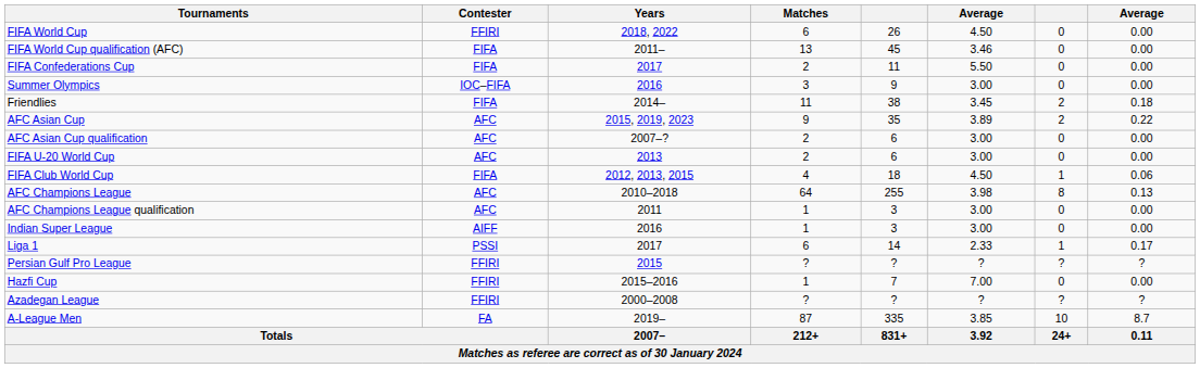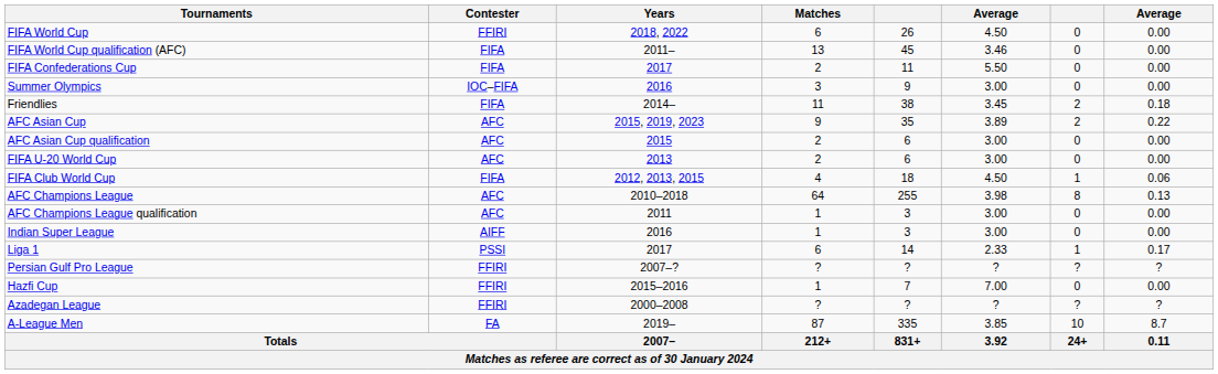 <table class="wikitable sortable sortbottom" style="font-size:100%; text-align: center; width: 85%;">
 <tr>
 <th align=left>Tournaments</th>
 <th>Contester</th>
 <th>Years</th>
 <th>Matches</th>
 <th></th>
 <th> Average</th>
 <th></th>
 <th> Average</th>
 </tr>
 <tr>
 <td align=left><a href='#'>FIFA World Cup</a></td>
 <td> <a href='#'>FFIRI</a></td>
 <td><a href='#'>2018</a>, <a href='#'>2022</a></td>
 <td>6</td>
 <td>26</td>
 <td>4.50</td>
 <td>0</td>
 <td>0.00</td>
 </tr>
 <tr>
 <td align=left><a href='#'>FIFA World Cup qualification</a> (AFC)</td>
 <td><a href='#'>FIFA</a></td>
 <td>2011–</td>
 <td>13</td>
 <td>45</td>
 <td>3.46</td>
 <td>0</td>
 <td>0.00</td>
 </tr>
 <tr>
 <td align=left><a href='#'>FIFA Confederations Cup</a></td>
 <td><a href='#'>FIFA</a></td>
 <td><a href='#'>2017</a></td>
 <td>2</td>
 <td>11</td>
 <td>5.50</td>
 <td>0</td>
 <td>0.00</td>
 </tr>
 <tr>
 <td align=left><a href='#'>Summer Olympics</a></td>
 <td><a href='#'>IOC</a>–<a href='#'>FIFA</a></td>
 <td><a href='#'>2016</a></td>
 <td>3</td>
 <td>9</td>
 <td>3.00</td>
 <td>0</td>
 <td>0.00</td>
 </tr>
 <tr>
 <td align=left>Friendlies</td>
 <td><a href='#'>FIFA</a></td>
 <td>2014–</td>
 <td>11</td>
 <td>38</td>
 <td>3.45</td>
 <td>2</td>
 <td>0.18</td>
 </tr>
 <tr>
 <td align=left><a href='#'>AFC Asian Cup</a></td>
 <td><a href='#'>AFC</a></td>
 <td><a href='#'>2015</a>, <a href='#'>2019</a>, <a href='#'>2023</a></td>
 <td>9</td>
 <td>35</td>
 <td>3.89</td>
 <td>2</td>
 <td>0.22</td>
 </tr>
 <tr>
 <td align=left><a href='#'>AFC Asian Cup qualification</a></td>
 <td><a href='#'>AFC</a></td>
-<td>2007–?</td>
+<td><a href='#'>2015</a></td>
 <td>2</td>
 <td>6</td>
 <td>3.00</td>
 <td>0</td>
 <td>0.00</td>
 </tr>
 <tr>
 <td align=left><a href='#'>FIFA U-20 World Cup</a></td>
 <td><a href='#'>AFC</a></td>
 <td><a href='#'>2013</a></td>
 <td>2</td>
 <td>6</td>
 <td>3.00</td>
 <td>0</td>
 <td>0.00</td>
 </tr>
 <tr>
 <td align=left><a href='#'>FIFA Club World Cup</a></td>
 <td><a href='#'>FIFA</a></td>
 <td><a href='#'>2012</a>, <a href='#'>2013</a>, <a href='#'>2015</a></td>
 <td>4</td>
 <td>18</td>
 <td>4.50</td>
 <td>1</td>
 <td>0.06</td>
 </tr>
 <tr>
 <td align=left><a href='#'>AFC Champions League</a></td>
 <td><a href='#'>AFC</a></td>
 <td>2010–2018</td>
 <td>64</td>
 <td>255</td>
 <td>3.98</td>
 <td>8</td>
 <td>0.13</td>
 </tr>
 <tr>
 <td align=left><a href='#'>AFC Champions League</a> qualification</td>
 <td><a href='#'>AFC</a></td>
 <td>2011</td>
 <td>1</td>
 <td>3</td>
 <td>3.00</td>
 <td>0</td>
 <td>0.00</td>
 </tr>
 <tr>
 <td align=left> <a href='#'>Indian Super League</a></td>
 <td> <a href='#'>AIFF</a></td>
 <td>2016</td>
 <td>1</td>
 <td>3</td>
 <td>3.00</td>
 <td>0</td>
 <td>0.00</td>
 </tr>
 <tr>
 <td align=left> <a href='#'>Liga 1</a></td>
 <td> <a href='#'>PSSI</a></td>
 <td>2017</td>
 <td>6</td>
 <td>14</td>
 <td>2.33</td>
 <td>1</td>
 <td>0.17</td>
 </tr>
 <tr>
 <td align=left> <a href='#'>Persian Gulf Pro League</a></td>
 <td> <a href='#'>FFIRI</a></td>
-<td><a href='#'>2015</a></td>
+<td>2007–?</td>
 <td>?</td>
 <td>?</td>
 <td>?</td>
 <td>?</td>
 <td>?</td>
 </tr>
 <tr>
 <td align=left> <a href='#'>Hazfi Cup</a></td>
 <td> <a href='#'>FFIRI</a></td>
 <td>2015–2016</td>
 <td>1</td>
 <td>7</td>
 <td>7.00</td>
 <td>0</td>
 <td>0.00</td>
 </tr>
 <tr>
 <td align=left> <a href='#'>Azadegan League</a></td>
 <td> <a href='#'>FFIRI</a></td>
 <td>2000–2008</td>
 <td>?</td>
 <td>?</td>
 <td>?</td>
 <td>?</td>
 <td>?</td>
 </tr>
 <tr>
 <td align=left> <a href='#'>A-League Men</a></td>
 <td> <a href='#'>FA</a></td>
 <td>2019–</td>
 <td>87</td>
 <td>335</td>
 <td>3.85</td>
 <td>10</td>
 <td>8.7</td>
 </tr>
 <tr>
 <th ! align=left colspan=2>Totals</th>
 <th>2007–</th>
 <th>212+</th>
 <th>831+</th>
 <th>3.92</th>
 <th>24+</th>
 <th>0.11</th>
 </tr>
 <tr>
 <th ! align=left colspan=8><em>Matches as referee are correct as of 30 January 2024</em></th>
 </tr>
 </table>
